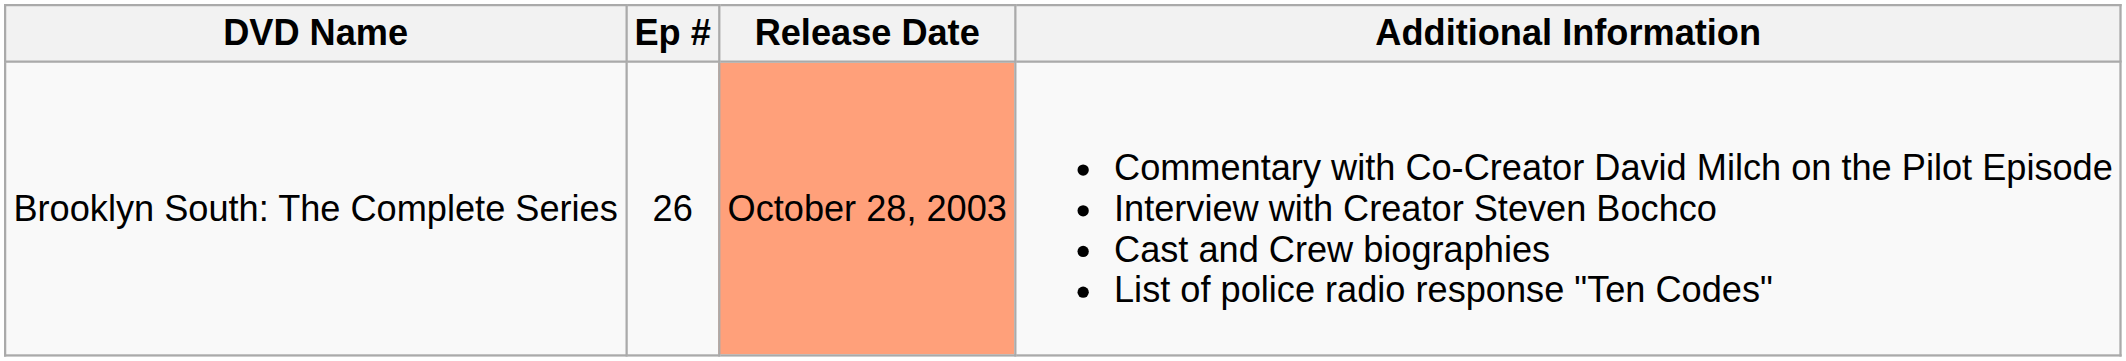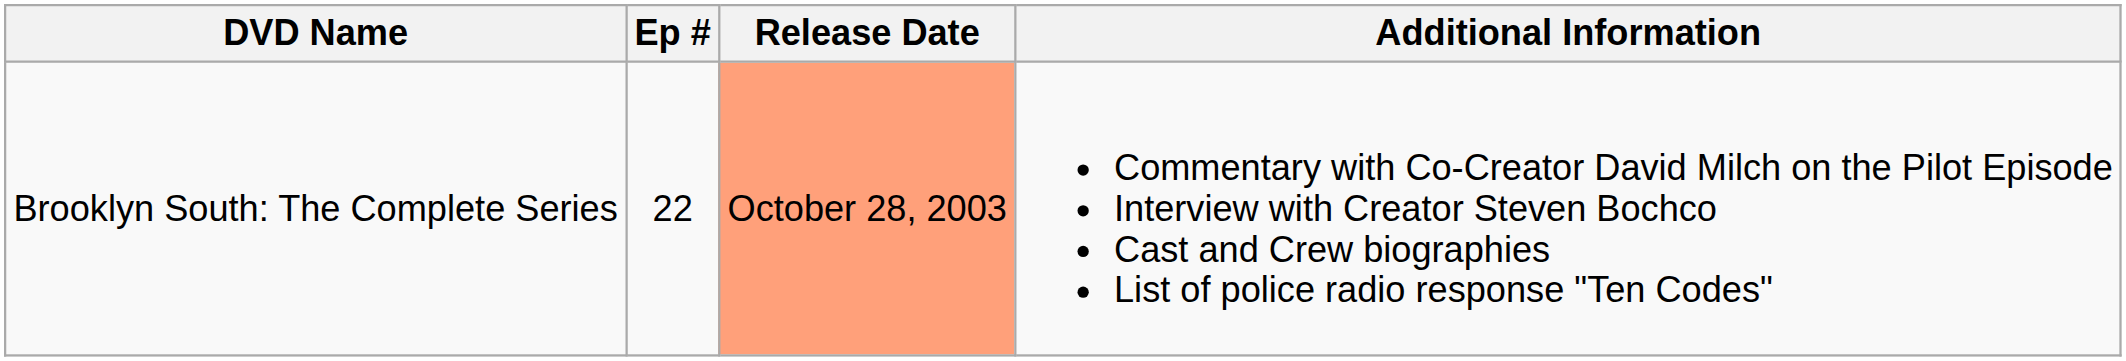 <table class="wikitable">
 <tr>
 <th>DVD Name</th>
 <th>Ep #</th>
 <th>Release Date</th>
 <th>Additional Information</th>
 </tr>
 <tr>
 <td>Brooklyn South: The Complete Series</td>
-<td style="text-align:center;">26</td>
+<td style="text-align:center;">22</td>
 <td style="background: lightsalmon;">October 28, 2003</td>
 <td><br><ul><li>Commentary with Co-Creator David Milch on the Pilot Episode</li><li>Interview with Creator Steven Bochco</li><li>Cast and Crew biographies</li><li>List of police radio response "Ten Codes"</li></ul></td>
 </tr>
 </table>
